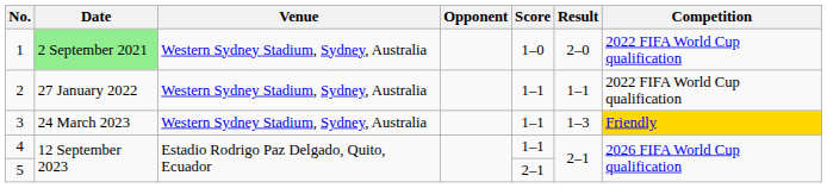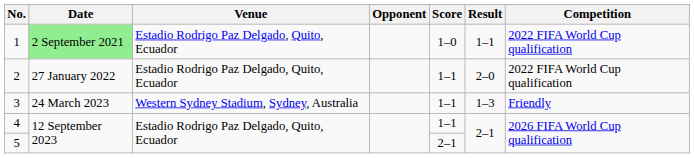 <table class="wikitable sortable">
 <tr>
 <th scope="col">No.</th>
 <th scope="col">Date</th>
 <th scope="col">Venue</th>
 <th scope="col">Opponent</th>
 <th scope="col">Score</th>
 <th scope="col">Result</th>
 <th scope="col">Competition</th>
 </tr>
 <tr>
 <td align="center">1</td>
 <td style="background: lightgreen;">2 September 2021</td>
-<td><a href='#'>Western Sydney Stadium</a>, <a href='#'>Sydney</a>, Australia</td>
+<td><a href='#'>Estadio Rodrigo Paz Delgado</a>, <a href='#'>Quito</a>, Ecuador</td>
 <td></td>
 <td align="center">1–0</td>
-<td align="center">2–0</td>
+<td align="center">1–1</td>
 <td><a href='#'>2022 FIFA World Cup qualification</a></td>
 </tr>
 <tr>
 <td align="center">2</td>
 <td>27 January 2022</td>
-<td><a href='#'>Western Sydney Stadium</a>, <a href='#'>Sydney</a>, Australia</td>
+<td>Estadio Rodrigo Paz Delgado, Quito, Ecuador</td>
 <td></td>
 <td align="center">1–1</td>
-<td align="center">1–1</td>
+<td align="center">2–0</td>
 <td>2022 FIFA World Cup qualification</td>
 </tr>
 <tr>
 <td align="center">3</td>
 <td>24 March 2023</td>
 <td><a href='#'>Western Sydney Stadium</a>, <a href='#'>Sydney</a>, Australia</td>
 <td></td>
 <td align="center">1–1</td>
 <td align="center">1–3</td>
-<td style="background: gold;"><a href='#'>Friendly</a></td>
+<td><a href='#'>Friendly</a></td>
 </tr>
 <tr>
 <td align="center">4</td>
 <td rowspan="2">12 September 2023</td>
 <td rowspan="2">Estadio Rodrigo Paz Delgado, Quito, Ecuador</td>
 <td rowspan="2"></td>
 <td align="center">1–1</td>
 <td rowspan="2" align="center">2–1</td>
 <td rowspan="2"><a href='#'>2026 FIFA World Cup qualification</a></td>
 </tr>
 <tr>
 <td align="center">5</td>
 <td align="center">2–1</td>
 </tr>
 </table>
